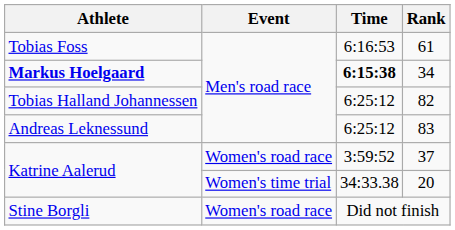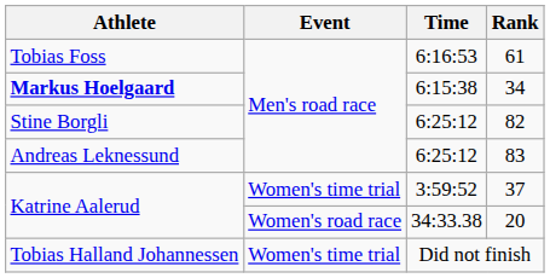 <table class=wikitable style=font-size:90%;text-align:center>
 <tr>
 <th>Athlete</th>
 <th>Event</th>
 <th>Time</th>
 <th>Rank</th>
 </tr>
 <tr align=center>
 <td align=left><a href='#'>Tobias Foss</a></td>
 <td align=left rowspan=4><a href='#'>Men's road race</a></td>
 <td>6:16:53</td>
 <td>61</td>
 </tr>
 <tr align=center>
 <td align=left><strong><a href='#'>Markus Hoelgaard</a></strong></td>
-<td><strong>6:15:38</strong></td>
+<td>6:15:38</td>
 <td>34</td>
 </tr>
 <tr align=center>
-<td align=left><a href='#'>Tobias Halland Johannessen</a></td>
+<td align=left><a href='#'>Stine Borgli</a></td>
 <td>6:25:12</td>
 <td>82</td>
 </tr>
 <tr align=center>
 <td align=left><a href='#'>Andreas Leknessund</a></td>
 <td>6:25:12</td>
 <td>83</td>
 </tr>
 <tr align=center>
 <td align=left rowspan=2><a href='#'>Katrine Aalerud</a></td>
-<td align=left><a href='#'>Women's road race</a></td>
+<td align=left><a href='#'>Women's time trial</a></td>
 <td>3:59:52</td>
 <td>37</td>
 </tr>
 <tr align=center>
-<td align=left><a href='#'>Women's time trial</a></td>
+<td align=left><a href='#'>Women's road race</a></td>
 <td>34:33.38</td>
 <td>20</td>
 </tr>
 <tr align=center>
-<td align=left><a href='#'>Stine Borgli</a></td>
-<td align=left><a href='#'>Women's road race</a></td>
+<td align=left><a href='#'>Tobias Halland Johannessen</a></td>
+<td align=left><a href='#'>Women's time trial</a></td>
 <td colspan=2>Did not finish</td>
 </tr>
 </table>
